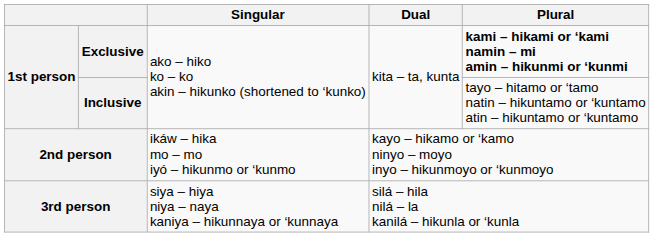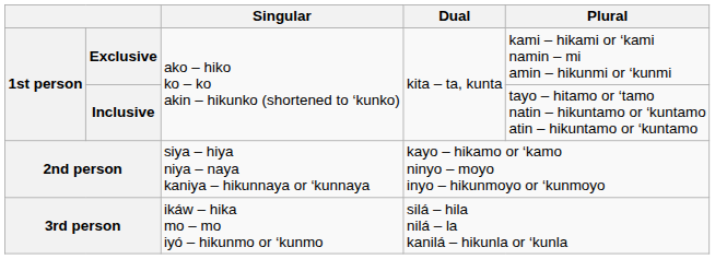 <table class="wikitable">
 <tr>
 <th colspan="2"></th>
 <th>Singular</th>
 <th>Dual</th>
 <th>Plural</th>
 </tr>
 <tr>
 <th rowspan="2">1st person</th>
 <th>Exclusive</th>
 <td rowspan="2">ako – hiko<br>ko – ko<br>akin – hikunko (shortened to ‘kunko)</td>
 <td rowspan="2">kita – ta, kunta</td>
-<td><strong>kami – hikami or ‘kami<br>namin – mi<br>amin – hikunmi or ‘kunmi</strong></td>
+<td>kami – hikami or ‘kami<br>namin – mi<br>amin – hikunmi or ‘kunmi</td>
 </tr>
 <tr>
 <th>Inclusive</th>
 <td>tayo – hitamo or ‘tamo<br>natin – hikuntamo or ‘kuntamo<br>atin – hikuntamo or ‘kuntamo</td>
 </tr>
 <tr>
 <th colspan="2">2nd person</th>
-<td>ikáw – hika<br>mo – mo<br>iyó – hikunmo or ‘kunmo</td>
+<td>siya – hiya<br>niya – naya<br>kaniya – hikunnaya or ‘kunnaya</td>
 <td colspan="2">kayo – hikamo or ‘kamo<br>ninyo – moyo<br>inyo – hikunmoyo or ‘kunmoyo</td>
 </tr>
 <tr>
 <th colspan="2">3rd person</th>
-<td>siya – hiya<br>niya – naya<br>kaniya – hikunnaya or ‘kunnaya</td>
+<td>ikáw – hika<br>mo – mo<br>iyó – hikunmo or ‘kunmo</td>
 <td colspan="2">silá – hila<br>nilá – la<br>kanilá – hikunla or ‘kunla</td>
 </tr>
 </table>
